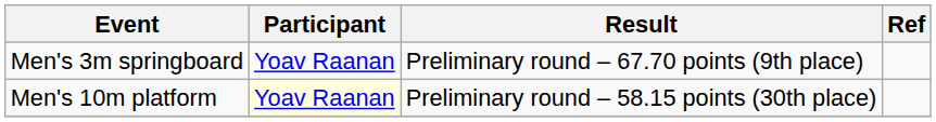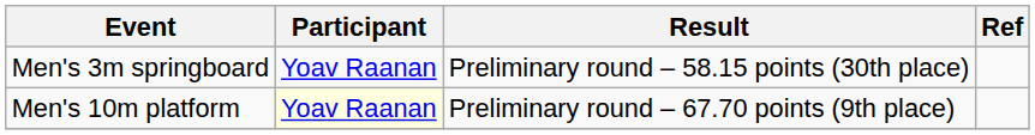 <table class="wikitable" style="font-size: 95%;">
 <tr>
 <th>Event</th>
 <th>Participant</th>
 <th>Result</th>
 <th>Ref</th>
 </tr>
 <tr>
 <td>Men's 3m springboard</td>
 <td><a href='#'>Yoav Raanan</a></td>
-<td>Preliminary round – 67.70 points (9th place)</td>
+<td>Preliminary round – 58.15 points (30th place)</td>
 <td></td>
 </tr>
 <tr>
 <td>Men's 10m platform</td>
 <td style="background: lightyellow;"><a href='#'>Yoav Raanan</a></td>
-<td>Preliminary round – 58.15 points (30th place)</td>
+<td>Preliminary round – 67.70 points (9th place)</td>
 <td></td>
 </tr>
 <tr>
 </tr>
 </table>
